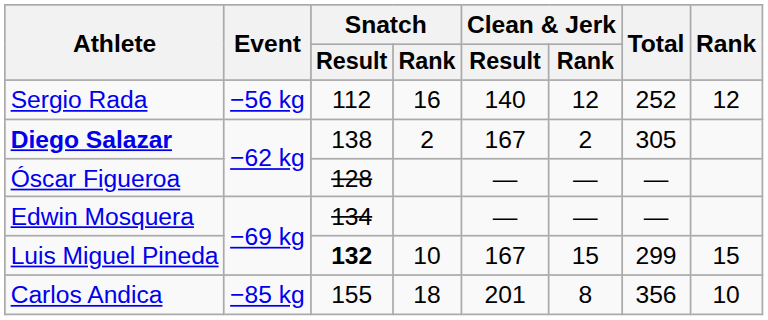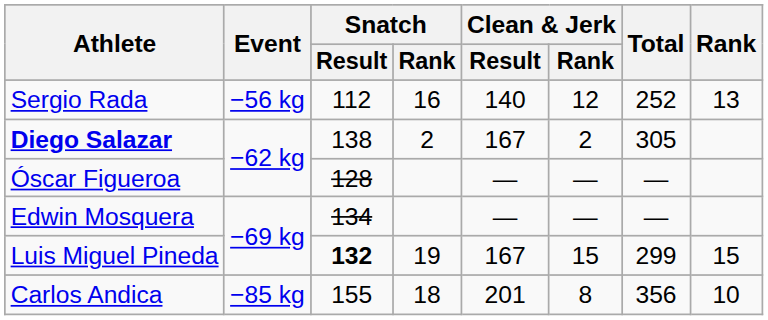 <table class="wikitable" style="font-size:90%">
 <tr>
 <th rowspan="2">Athlete</th>
 <th rowspan="2">Event</th>
 <th colspan="2">Snatch</th>
 <th colspan="2">Clean & Jerk</th>
 <th rowspan="2">Total</th>
 <th rowspan="2">Rank</th>
 </tr>
 <tr style="font-size:95%">
 <th>Result</th>
 <th>Rank</th>
 <th>Result</th>
 <th>Rank</th>
 </tr>
 <tr align=center>
 <td align=left><a href='#'>Sergio Rada</a></td>
 <td align=left><a href='#'>−56 kg</a></td>
 <td>112</td>
 <td>16</td>
 <td>140</td>
 <td>12</td>
 <td>252</td>
-<td>12</td>
+<td>13</td>
 </tr>
 <tr align=center>
 <td align=left><strong><a href='#'>Diego Salazar</a></strong></td>
 <td align=left rowspan=2><a href='#'>−62 kg</a></td>
 <td>138</td>
 <td>2</td>
 <td>167</td>
 <td>2</td>
 <td>305</td>
 <td></td>
 </tr>
 <tr align=center>
 <td align=left><a href='#'>Óscar Figueroa</a></td>
 <td><s>128</s></td>
 <td></td>
 <td>—</td>
 <td>—</td>
 <td>—</td>
 <td></td>
 </tr>
 <tr align=center>
 <td align=left><a href='#'>Edwin Mosquera</a></td>
 <td align=left rowspan=2><a href='#'>−69 kg</a></td>
 <td><s>134</s></td>
 <td></td>
 <td>—</td>
 <td>—</td>
 <td>—</td>
 <td></td>
 </tr>
 <tr align=center>
 <td align=left><a href='#'>Luis Miguel Pineda</a></td>
 <td><strong>132</strong></td>
-<td>10</td>
+<td>19</td>
 <td>167</td>
 <td>15</td>
 <td>299</td>
 <td>15</td>
 </tr>
 <tr align=center>
 <td align=left><a href='#'>Carlos Andica</a></td>
 <td align=left><a href='#'>−85 kg</a></td>
 <td>155</td>
 <td>18</td>
 <td>201</td>
 <td>8</td>
 <td>356</td>
 <td>10</td>
 </tr>
 </table>
